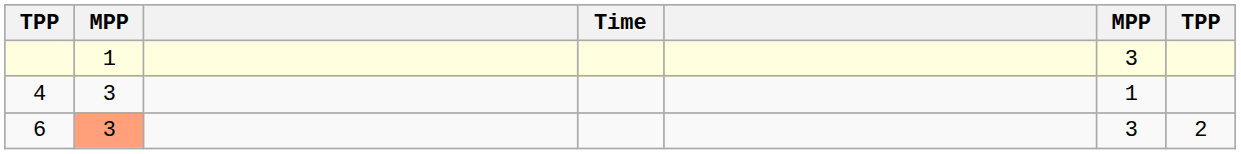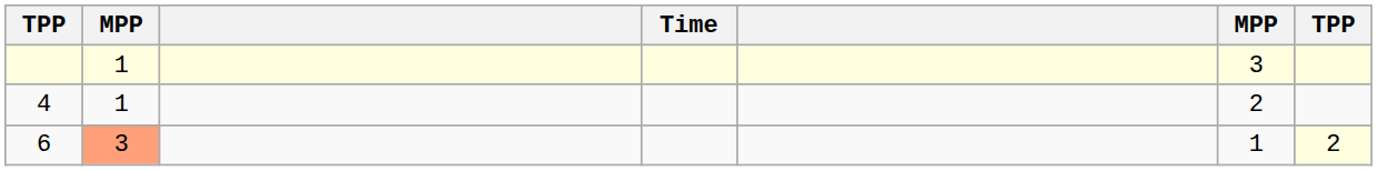 <table class="wikitable" style="text-align: center;" |>
 <tr>
 <th width="35">TPP</th>
 <th width="35">MPP</th>
 <th width="250"></th>
 <th width="45">Time</th>
 <th width="250"></th>
 <th width="35">MPP</th>
 <th width="35">TPP</th>
 </tr>
 <tr bgcolor="lightyellow">
 <td></td>
 <td>1</td>
 <td style="text-align:left;"><strong></strong></td>
 <td></td>
 <td style="text-align:left;"></td>
 <td>3</td>
 <td></td>
 </tr>
 <tr>
 <td>4</td>
-<td>3</td>
+<td>1</td>
 <td style="text-align:left;"></td>
 <td></td>
 <td style="text-align:left;"><strong></strong></td>
-<td>1</td>
+<td>2</td>
 <td></td>
 </tr>
 <tr>
 <td>6</td>
 <td style="background: lightsalmon;">3</td>
 <td style="text-align:left;"></td>
 <td></td>
 <td style="text-align:left;"><strong></strong></td>
-<td>3</td>
-<td>2</td>
+<td>1</td>
+<td style="background: lightyellow;">2</td>
 </tr>
 </table>
